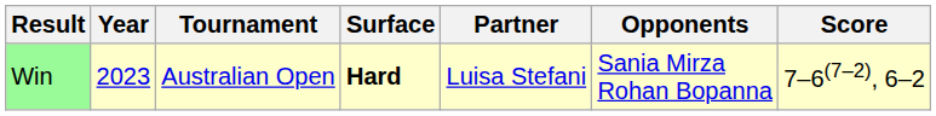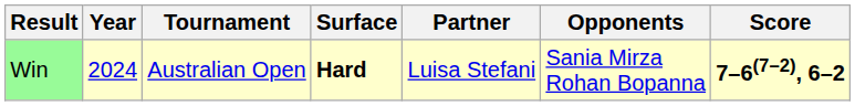 <table class="wikitable">
 <tr style="background: #eee;">
 <th>Result</th>
 <th>Year</th>
 <th>Tournament</th>
 <th>Surface</th>
 <th>Partner</th>
 <th>Opponents</th>
 <th>Score</th>
 </tr>
 <tr bgcolor=FFFFCC>
 <td bgcolor=98fb98>Win</td>
-<td><a href='#'>2023</a></td>
+<td><a href='#'>2024</a></td>
 <td><a href='#'>Australian Open</a></td>
 <td><strong>Hard</strong></td>
 <td> <a href='#'>Luisa Stefani</a></td>
 <td> <a href='#'>Sania Mirza</a> <br>  <a href='#'>Rohan Bopanna</a></td>
-<td>7–6<sup>(7–2)</sup>, 6–2</td>
+<td><strong>7–6<sup>(7–2)</sup>, 6–2</strong></td>
 </tr>
 </table>
